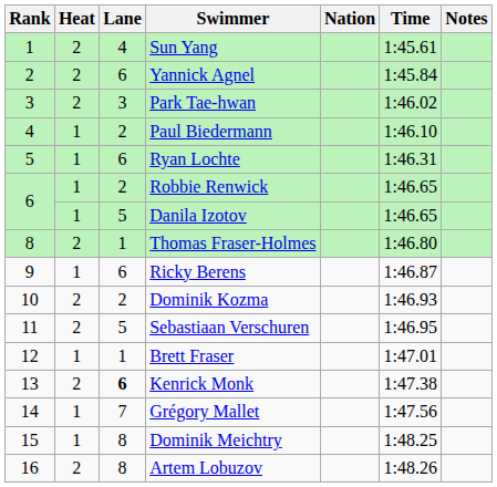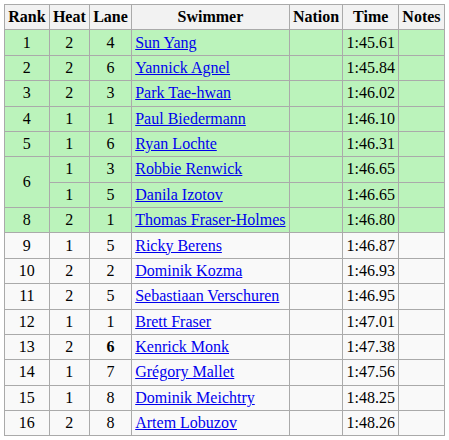 <table class="wikitable sortable" style="text-align:center">
 <tr>
 <th>Rank</th>
 <th>Heat</th>
 <th>Lane</th>
 <th>Swimmer</th>
 <th>Nation</th>
 <th>Time</th>
 <th>Notes</th>
 </tr>
 <tr bgcolor=bbf3bb>
 <td>1</td>
 <td>2</td>
 <td>4</td>
 <td align=left><a href='#'>Sun Yang</a></td>
 <td align=left></td>
 <td>1:45.61</td>
 <td></td>
 </tr>
 <tr bgcolor=bbf3bb>
 <td>2</td>
 <td>2</td>
 <td>6</td>
 <td align=left><a href='#'>Yannick Agnel</a></td>
 <td align=left></td>
 <td>1:45.84</td>
 <td></td>
 </tr>
 <tr bgcolor=bbf3bb>
 <td>3</td>
 <td>2</td>
 <td>3</td>
 <td align=left><a href='#'>Park Tae-hwan</a></td>
 <td align=left></td>
 <td>1:46.02</td>
 <td></td>
 </tr>
 <tr bgcolor=bbf3bb>
 <td>4</td>
 <td>1</td>
-<td>2</td>
+<td>1</td>
 <td align=left><a href='#'>Paul Biedermann</a></td>
 <td align=left></td>
 <td>1:46.10</td>
 <td></td>
 </tr>
 <tr bgcolor=bbf3bb>
 <td>5</td>
 <td>1</td>
 <td>6</td>
 <td align=left><a href='#'>Ryan Lochte</a></td>
 <td align=left></td>
 <td>1:46.31</td>
 <td></td>
 </tr>
 <tr bgcolor=bbf3bb>
 <td rowspan=2>6</td>
 <td>1</td>
-<td>2</td>
+<td>3</td>
 <td align=left><a href='#'>Robbie Renwick</a></td>
 <td align=left></td>
 <td>1:46.65</td>
 <td></td>
 </tr>
 <tr bgcolor=bbf3bb>
 <td>1</td>
 <td>5</td>
 <td align=left><a href='#'>Danila Izotov</a></td>
 <td align=left></td>
 <td>1:46.65</td>
 <td></td>
 </tr>
 <tr bgcolor=bbf3bb>
 <td>8</td>
 <td>2</td>
 <td>1</td>
 <td align=left><a href='#'>Thomas Fraser-Holmes</a></td>
 <td align=left></td>
 <td>1:46.80</td>
 <td></td>
 </tr>
 <tr>
 <td>9</td>
 <td>1</td>
-<td>6</td>
+<td>5</td>
 <td align=left><a href='#'>Ricky Berens</a></td>
 <td align=left></td>
 <td>1:46.87</td>
 <td></td>
 </tr>
 <tr>
 <td>10</td>
 <td>2</td>
 <td>2</td>
 <td align=left><a href='#'>Dominik Kozma</a></td>
 <td align=left></td>
 <td>1:46.93</td>
 <td></td>
 </tr>
 <tr>
 <td>11</td>
 <td>2</td>
 <td>5</td>
 <td align=left><a href='#'>Sebastiaan Verschuren</a></td>
 <td align=left></td>
 <td>1:46.95</td>
 <td></td>
 </tr>
 <tr>
 <td>12</td>
 <td>1</td>
 <td>1</td>
 <td align=left><a href='#'>Brett Fraser</a></td>
 <td align=left></td>
 <td>1:47.01</td>
 <td></td>
 </tr>
 <tr>
 <td>13</td>
 <td>2</td>
 <td><strong>6</strong></td>
 <td align=left><a href='#'>Kenrick Monk</a></td>
 <td align=left></td>
 <td>1:47.38</td>
 <td></td>
 </tr>
 <tr>
 <td>14</td>
 <td>1</td>
 <td>7</td>
 <td align=left><a href='#'>Grégory Mallet</a></td>
 <td align=left></td>
 <td>1:47.56</td>
 <td></td>
 </tr>
 <tr>
 <td>15</td>
 <td>1</td>
 <td>8</td>
 <td align=left><a href='#'>Dominik Meichtry</a></td>
 <td align=left></td>
 <td>1:48.25</td>
 <td></td>
 </tr>
 <tr>
 <td>16</td>
 <td>2</td>
 <td>8</td>
 <td align=left><a href='#'>Artem Lobuzov</a></td>
 <td align=left></td>
 <td>1:48.26</td>
 <td></td>
 </tr>
 </table>
